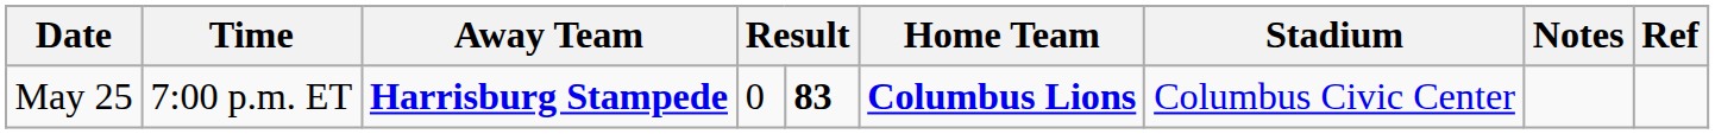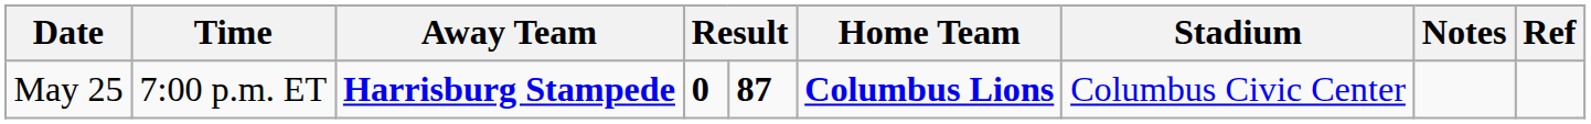 <table class="wikitable">
 <tr>
 <th>Date</th>
 <th>Time</th>
 <th>Away Team</th>
 <th colspan="2">Result</th>
 <th>Home Team</th>
 <th>Stadium</th>
 <th>Notes</th>
 <th>Ref</th>
 </tr>
 <tr>
 <td>May 25</td>
 <td>7:00 p.m. ET</td>
 <td><strong><a href='#'>Harrisburg Stampede</a></strong></td>
-<td>0</td>
-<td><strong>83</strong></td>
+<td><strong>0</strong></td>
+<td><strong>87</strong></td>
 <td><strong><a href='#'>Columbus Lions</a></strong></td>
 <td><a href='#'>Columbus Civic Center</a></td>
 <td></td>
 <td></td>
 </tr>
 </table>
